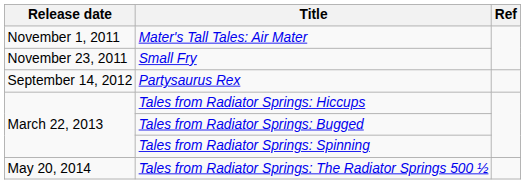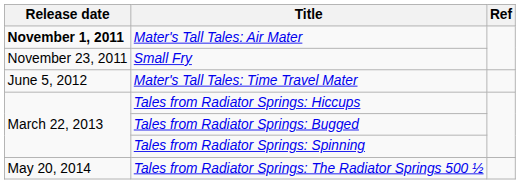 <table class="wikitable sortable">
 <tr>
 <th>Release date</th>
 <th>Title</th>
 <th>Ref</th>
 </tr>
 <tr>
-<td>November 1, 2011</td>
+<td><strong>November 1, 2011</strong></td>
 <td><em><a href='#'>Mater's Tall Tales: Air Mater</a></em></td>
 <td rowspan="2"></td>
 </tr>
 <tr>
 <td>November 23, 2011</td>
 <td><em><a href='#'>Small Fry</a></em></td>
 </tr>
 <tr>
-<td>September 14, 2012</td>
-<td><em><a href='#'>Partysaurus Rex</a></em></td>
+<td>June 5, 2012</td>
+<td><em><a href='#'>Mater's Tall Tales: Time Travel Mater</a></em></td>
 <td></td>
 </tr>
 <tr>
 <td rowspan="3">March 22, 2013</td>
 <td><em><a href='#'>Tales from Radiator Springs: Hiccups</a></em></td>
 <td rowspan="3"></td>
 </tr>
 <tr>
 <td><em><a href='#'>Tales from Radiator Springs: Bugged</a></em></td>
 </tr>
 <tr>
 <td><em><a href='#'>Tales from Radiator Springs: Spinning</a></em></td>
 </tr>
 <tr>
 <td>May 20, 2014</td>
 <td><em><a href='#'>Tales from Radiator Springs: The Radiator Springs 500 ½</a></em></td>
 <td></td>
 </tr>
 </table>
